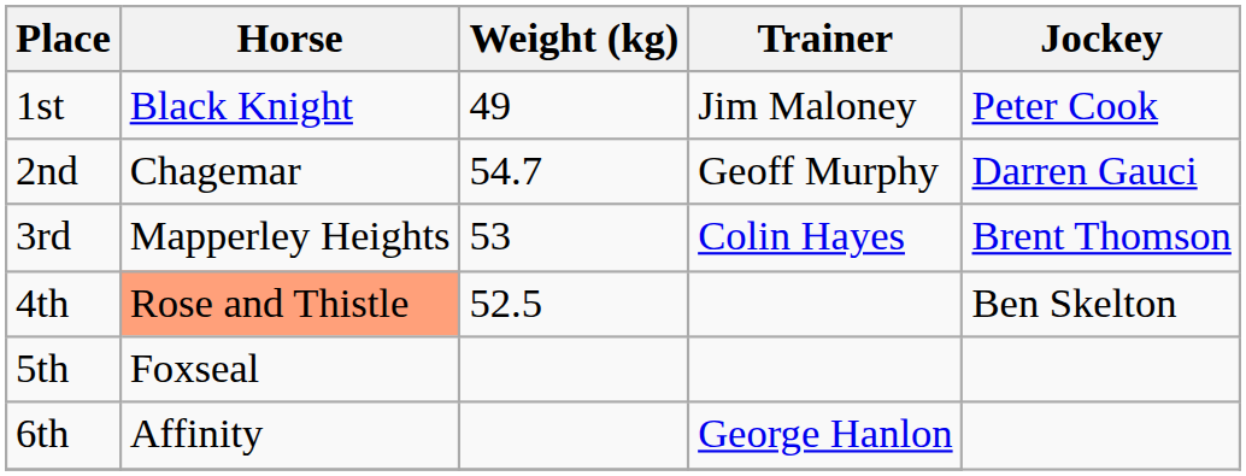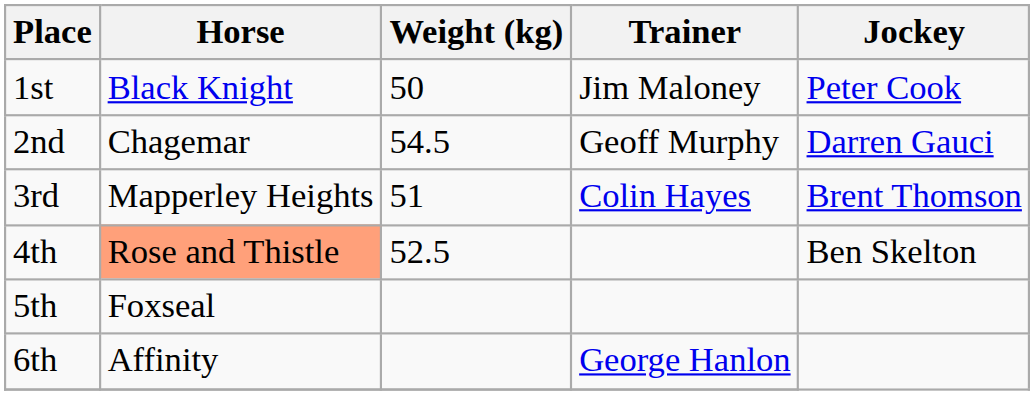 <table class="wikitable sortable">
 <tr>
 <th>Place</th>
 <th>Horse</th>
 <th>Weight (kg)</th>
 <th>Trainer</th>
 <th>Jockey</th>
 </tr>
 <tr>
 <td>1st</td>
 <td><a href='#'>Black Knight</a></td>
-<td>49</td>
+<td>50</td>
 <td>Jim Maloney</td>
 <td><a href='#'>Peter Cook</a></td>
 </tr>
 <tr>
 <td>2nd</td>
 <td>Chagemar</td>
-<td>54.7</td>
+<td>54.5</td>
 <td>Geoff Murphy</td>
 <td><a href='#'>Darren Gauci</a></td>
 </tr>
 <tr>
 <td>3rd</td>
 <td>Mapperley Heights</td>
-<td>53</td>
+<td>51</td>
 <td><a href='#'>Colin Hayes</a></td>
 <td><a href='#'>Brent Thomson</a></td>
 </tr>
 <tr>
 <td>4th</td>
 <td style="background: lightsalmon;">Rose and Thistle</td>
 <td>52.5</td>
 <td></td>
 <td>Ben Skelton</td>
 </tr>
 <tr>
 <td>5th</td>
 <td>Foxseal</td>
 <td></td>
 <td></td>
 <td></td>
 </tr>
 <tr>
 <td>6th</td>
 <td>Affinity</td>
 <td></td>
 <td><a href='#'>George Hanlon</a></td>
 </tr>
 <tr>
 </tr>
 </table>
